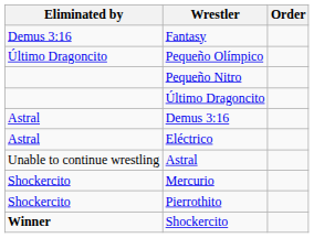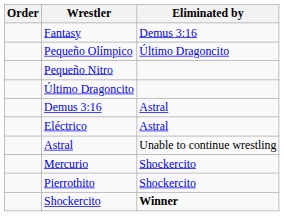 <table class="wikitable sortable">
 <tr>
+<th>Order</th>
+<th>Wrestler</th>
 <th>Eliminated by</th>
-<th>Wrestler</th>
-<th>Order</th>
 </tr>
 <tr>
+<td></td>
+<td><a href='#'>Fantasy</a></td>
 <td><a href='#'>Demus 3:16</a></td>
-<td><a href='#'>Fantasy</a></td>
-<td></td>
 </tr>
 <tr>
+<td></td>
+<td><a href='#'>Pequeño Olímpico</a></td>
 <td><a href='#'>Último Dragoncito</a></td>
-<td><a href='#'>Pequeño Olímpico</a></td>
-<td></td>
 </tr>
 <tr>
+<td></td>
+<td><a href='#'>Pequeño Nitro</a></td>
 <td> </td>
-<td><a href='#'>Pequeño Nitro</a></td>
-<td></td>
 </tr>
 <tr>
+<td></td>
+<td><a href='#'>Último Dragoncito</a></td>
 <td> </td>
-<td><a href='#'>Último Dragoncito</a></td>
-<td></td>
 </tr>
 <tr>
+<td></td>
+<td><a href='#'>Demus 3:16</a></td>
 <td><a href='#'>Astral</a></td>
-<td><a href='#'>Demus 3:16</a></td>
-<td></td>
 </tr>
 <tr>
+<td></td>
+<td><a href='#'>Eléctrico</a></td>
 <td><a href='#'>Astral</a></td>
-<td><a href='#'>Eléctrico</a></td>
-<td></td>
 </tr>
 <tr>
+<td></td>
+<td><a href='#'>Astral</a></td>
 <td>Unable to continue wrestling</td>
-<td><a href='#'>Astral</a></td>
-<td></td>
 </tr>
 <tr>
+<td></td>
+<td><a href='#'>Mercurio</a></td>
 <td><a href='#'>Shockercito</a></td>
-<td><a href='#'>Mercurio</a></td>
-<td></td>
 </tr>
 <tr>
+<td></td>
+<td><a href='#'>Pierrothito</a></td>
 <td><a href='#'>Shockercito</a></td>
-<td><a href='#'>Pierrothito</a></td>
-<td></td>
 </tr>
 <tr>
+<td></td>
+<td><a href='#'>Shockercito</a></td>
 <td><strong>Winner</strong></td>
-<td><a href='#'>Shockercito</a></td>
-<td></td>
 </tr>
 </table>
